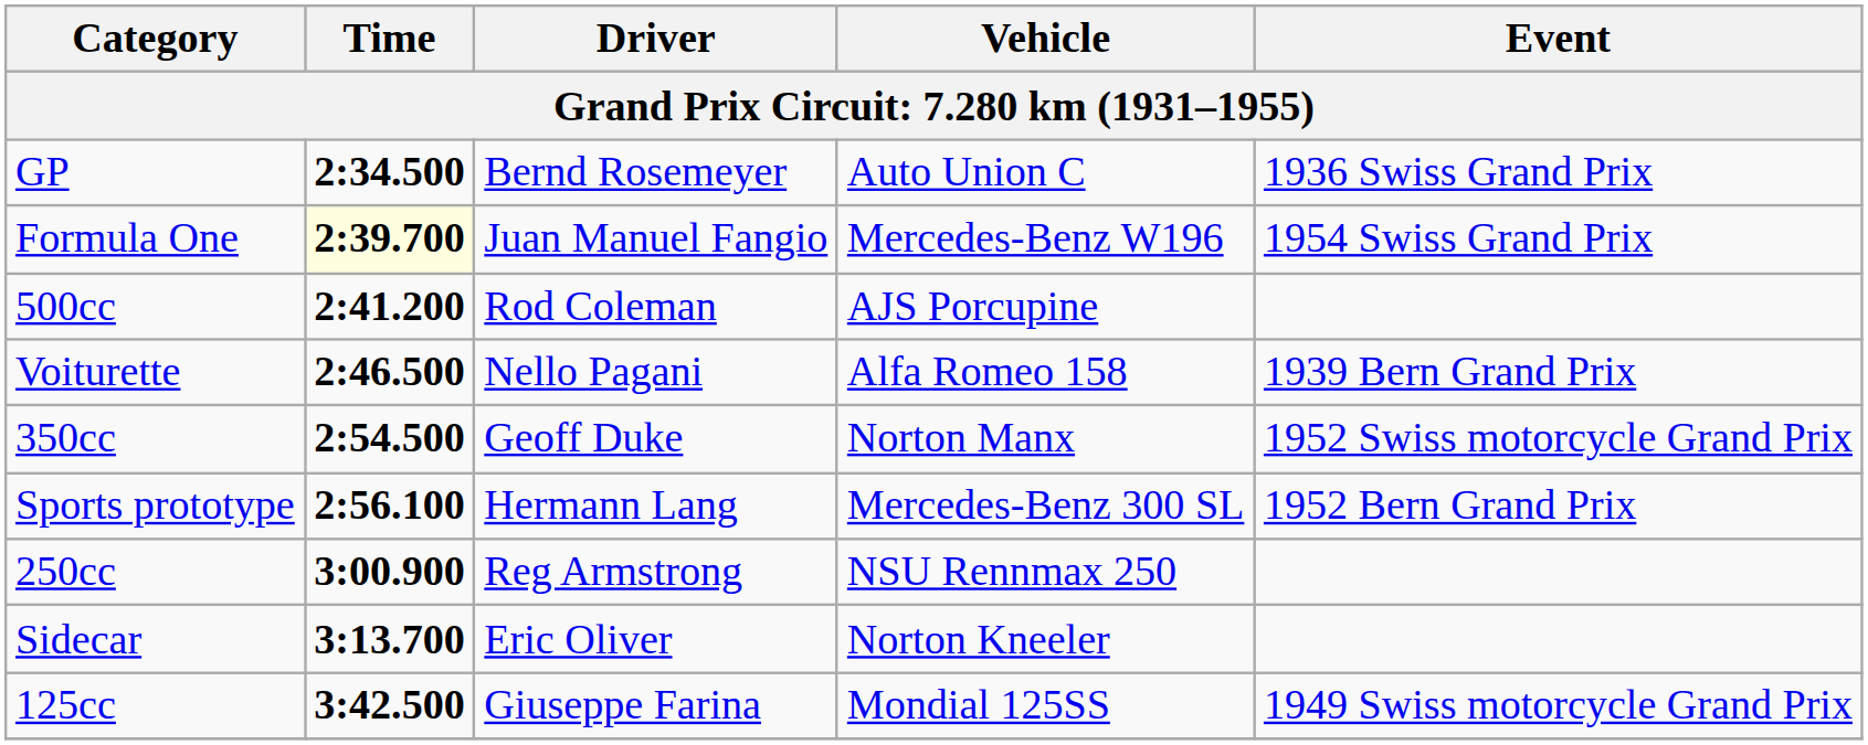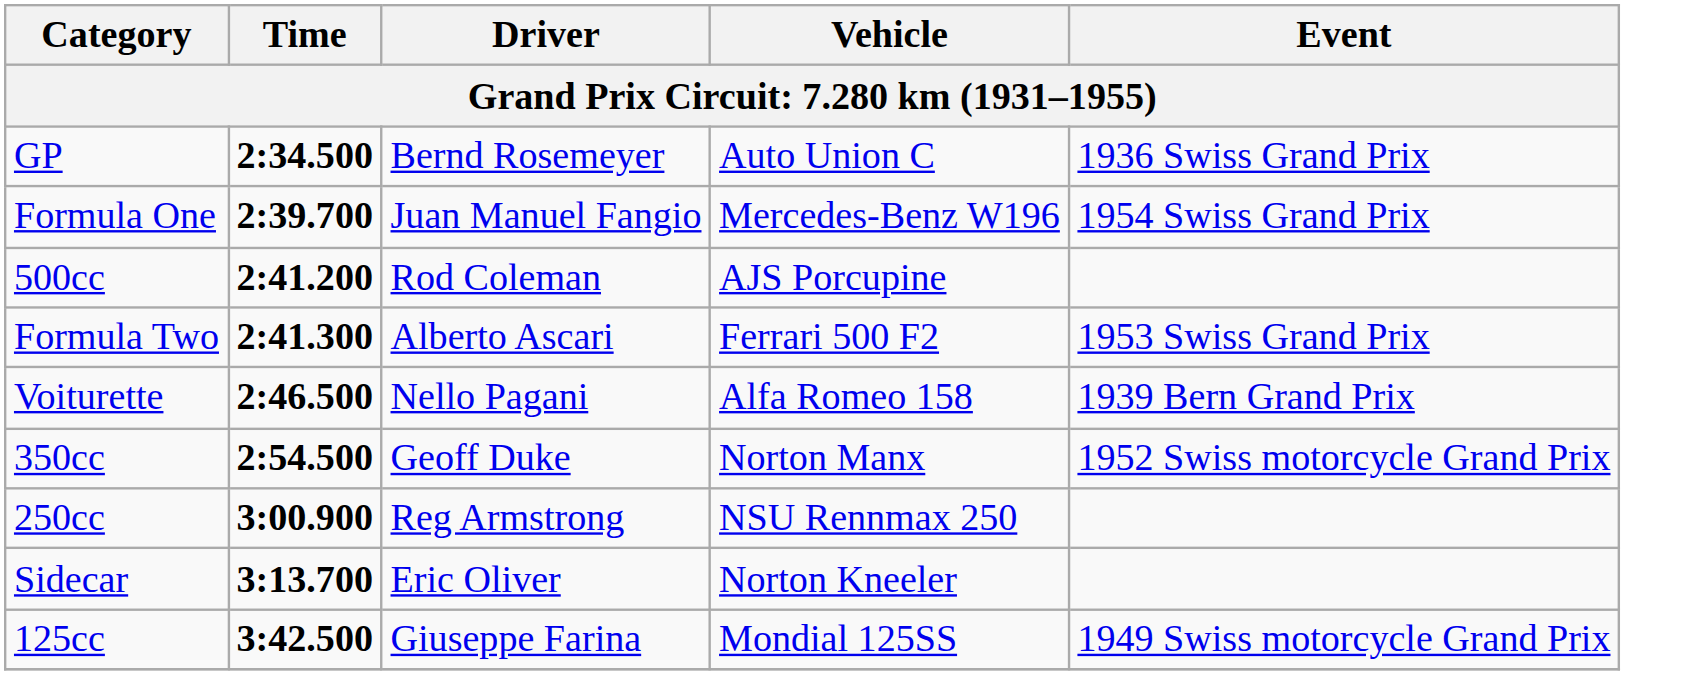 <table class="wikitable">
 <tr>
 <th>Category</th>
 <th>Time</th>
 <th>Driver</th>
 <th>Vehicle</th>
 <th>Event</th>
 </tr>
 <tr>
 <th colspan="5">Grand Prix Circuit: 7.280 km (1931–1955)</th>
 </tr>
 <tr>
 <td><a href='#'>GP</a></td>
 <td><strong>2:34.500</strong></td>
 <td><a href='#'>Bernd Rosemeyer</a></td>
 <td><a href='#'>Auto Union C</a></td>
 <td><a href='#'>1936 Swiss Grand Prix</a></td>
 </tr>
 <tr>
 <td><a href='#'>Formula One</a></td>
-<td style="background: lightyellow;"><strong>2:39.700</strong></td>
+<td><strong>2:39.700</strong></td>
 <td><a href='#'>Juan Manuel Fangio</a></td>
 <td><a href='#'>Mercedes-Benz W196</a></td>
 <td><a href='#'>1954 Swiss Grand Prix</a></td>
 </tr>
 <tr>
 <td><a href='#'>500cc</a></td>
 <td><strong>2:41.200</strong></td>
 <td><a href='#'>Rod Coleman</a></td>
 <td><a href='#'>AJS Porcupine</a></td>
 <td></td>
+</tr>
+<tr>
+<td><a href='#'>Formula Two</a></td>
+<td><strong>2:41.300</strong></td>
+<td><a href='#'>Alberto Ascari</a></td>
+<td><a href='#'>Ferrari 500 F2</a></td>
+<td><a href='#'>1953 Swiss Grand Prix</a></td>
 </tr>
 <tr>
 <td><a href='#'>Voiturette</a></td>
 <td><strong>2:46.500</strong></td>
 <td><a href='#'>Nello Pagani</a></td>
 <td><a href='#'>Alfa Romeo 158</a></td>
 <td><a href='#'>1939 Bern Grand Prix</a></td>
 </tr>
 <tr>
 <td><a href='#'>350cc</a></td>
 <td><strong>2:54.500</strong></td>
 <td><a href='#'>Geoff Duke</a></td>
 <td><a href='#'>Norton Manx</a></td>
 <td><a href='#'>1952 Swiss motorcycle Grand Prix</a></td>
-</tr>
-<tr>
-<td><a href='#'>Sports prototype</a></td>
-<td><strong>2:56.100</strong></td>
-<td><a href='#'>Hermann Lang</a></td>
-<td><a href='#'>Mercedes-Benz 300 SL</a></td>
-<td><a href='#'>1952 Bern Grand Prix</a></td>
 </tr>
 <tr>
 <td><a href='#'>250cc</a></td>
 <td><strong>3:00.900</strong></td>
 <td><a href='#'>Reg Armstrong</a></td>
 <td><a href='#'>NSU Rennmax 250</a></td>
 <td></td>
 </tr>
 <tr>
 <td><a href='#'>Sidecar</a></td>
 <td><strong>3:13.700</strong></td>
 <td><a href='#'>Eric Oliver</a></td>
 <td><a href='#'>Norton Kneeler</a></td>
 <td></td>
 </tr>
 <tr>
 <td><a href='#'>125cc</a></td>
 <td><strong>3:42.500</strong></td>
 <td><a href='#'>Giuseppe Farina</a></td>
 <td><a href='#'>Mondial 125SS</a></td>
 <td><a href='#'>1949 Swiss motorcycle Grand Prix</a></td>
 </tr>
 <tr>
 </tr>
 </table>
